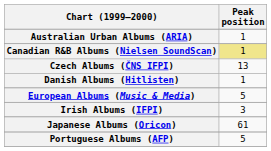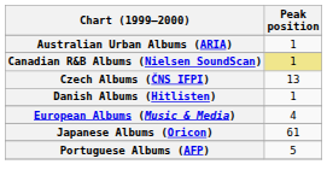 <table class="wikitable sortable plainrowheaders" style="text-align:center">
 <tr>
 <th scope="col">Chart (1999–2000)</th>
 <th scope="col">Peak<br>position</th>
 </tr>
 <tr>
 </tr>
 <tr>
 <th scope="row">Australian Urban Albums (<a href='#'>ARIA</a>)</th>
 <td>1</td>
 </tr>
 <tr>
 </tr>
 <tr>
 </tr>
 <tr>
 </tr>
 <tr>
 </tr>
 <tr>
 </tr>
 <tr>
 <th scope="row">Canadian R&B Albums (<a href='#'>Nielsen SoundScan</a>)</th>
 <td style="background: khaki; text-align:center;">1</td>
 </tr>
 <tr>
 <th scope="row">Czech Albums (<a href='#'>ČNS IFPI</a>)</th>
 <td>13</td>
 </tr>
 <tr>
 <th scope="row">Danish Albums (<a href='#'>Hitlisten</a>)</th>
 <td>1</td>
 </tr>
 <tr>
 </tr>
 <tr>
 <th scope="row"><a href='#'>European Albums</a> (<em><a href='#'>Music & Media</a></em>)</th>
-<td>5</td>
+<td>4</td>
 </tr>
 <tr>
 </tr>
 <tr>
 </tr>
 <tr>
-</tr>
-<tr>
-<th scope="row">Irish Albums (<a href='#'>IFPI</a>)</th>
-<td>3</td>
 </tr>
 <tr>
 </tr>
 <tr>
 <th scope="row">Japanese Albums (<a href='#'>Oricon</a>)</th>
 <td>61</td>
 </tr>
 <tr>
 </tr>
 <tr>
 </tr>
 <tr>
 <th scope="row">Portuguese Albums (<a href='#'>AFP</a>)</th>
 <td>5</td>
 </tr>
 <tr>
 </tr>
 <tr>
 </tr>
 <tr>
 </tr>
 <tr>
 </tr>
 <tr>
 </tr>
 <tr>
 </tr>
 <tr>
 </tr>
 </table>
